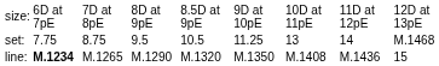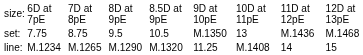 <table style="margin-left:40px;">
 <tr>
 <td>size:</td>
 <td>6D at 7pE</td>
 <td>7D at 8pE</td>
 <td>8D at 9pE</td>
 <td>8.5D at 9pE</td>
 <td>9D at 10pE</td>
 <td>10D at 11pE</td>
 <td>11D at 12pE</td>
 <td>12D at 13pE</td>
 </tr>
 <tr>
 <td>set:</td>
 <td>7.75</td>
 <td>8.75</td>
 <td>9.5</td>
 <td>10.5</td>
-<td>11.25</td>
+<td>M.1350</td>
 <td>13</td>
-<td>14</td>
+<td>M.1436</td>
 <td>M.1468</td>
 </tr>
 <tr>
 <td>line:</td>
-<td><strong>M.1234</strong></td>
+<td>M.1234</td>
 <td>M.1265</td>
 <td>M.1290</td>
 <td>M.1320</td>
-<td>M.1350</td>
+<td>11.25</td>
 <td>M.1408</td>
-<td>M.1436</td>
+<td>14</td>
 <td>15</td>
 </tr>
 </table>
